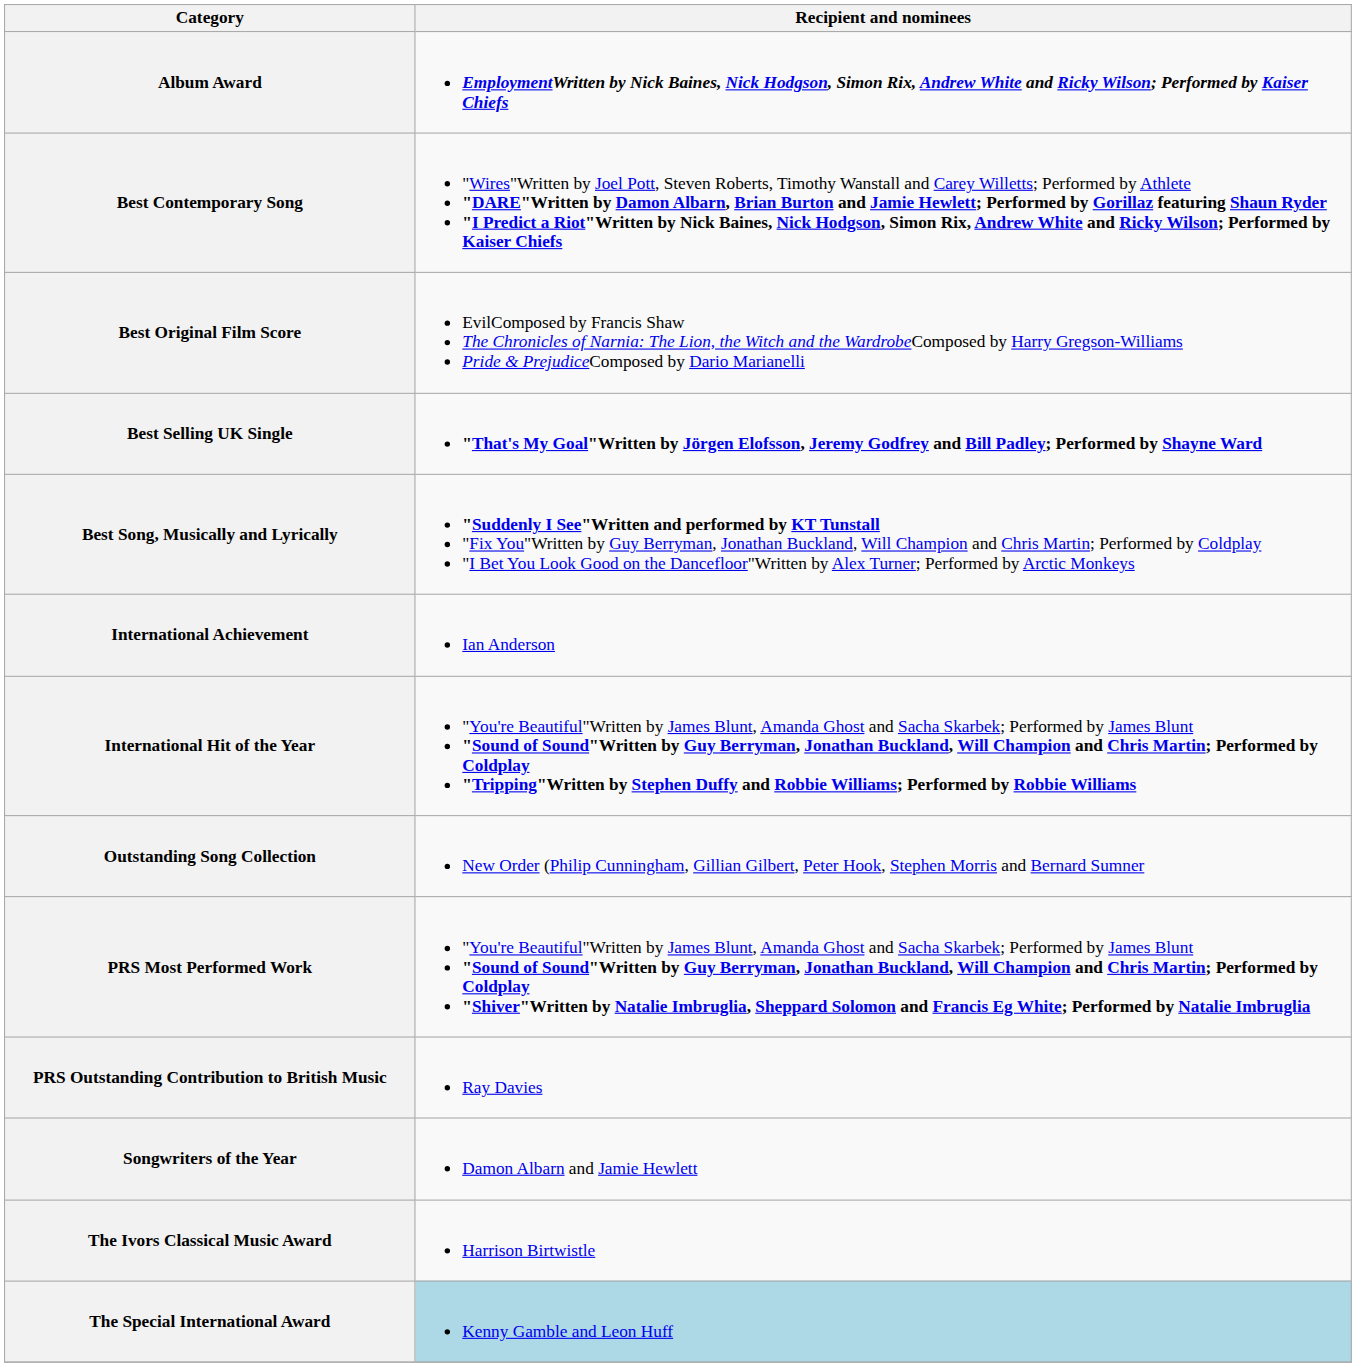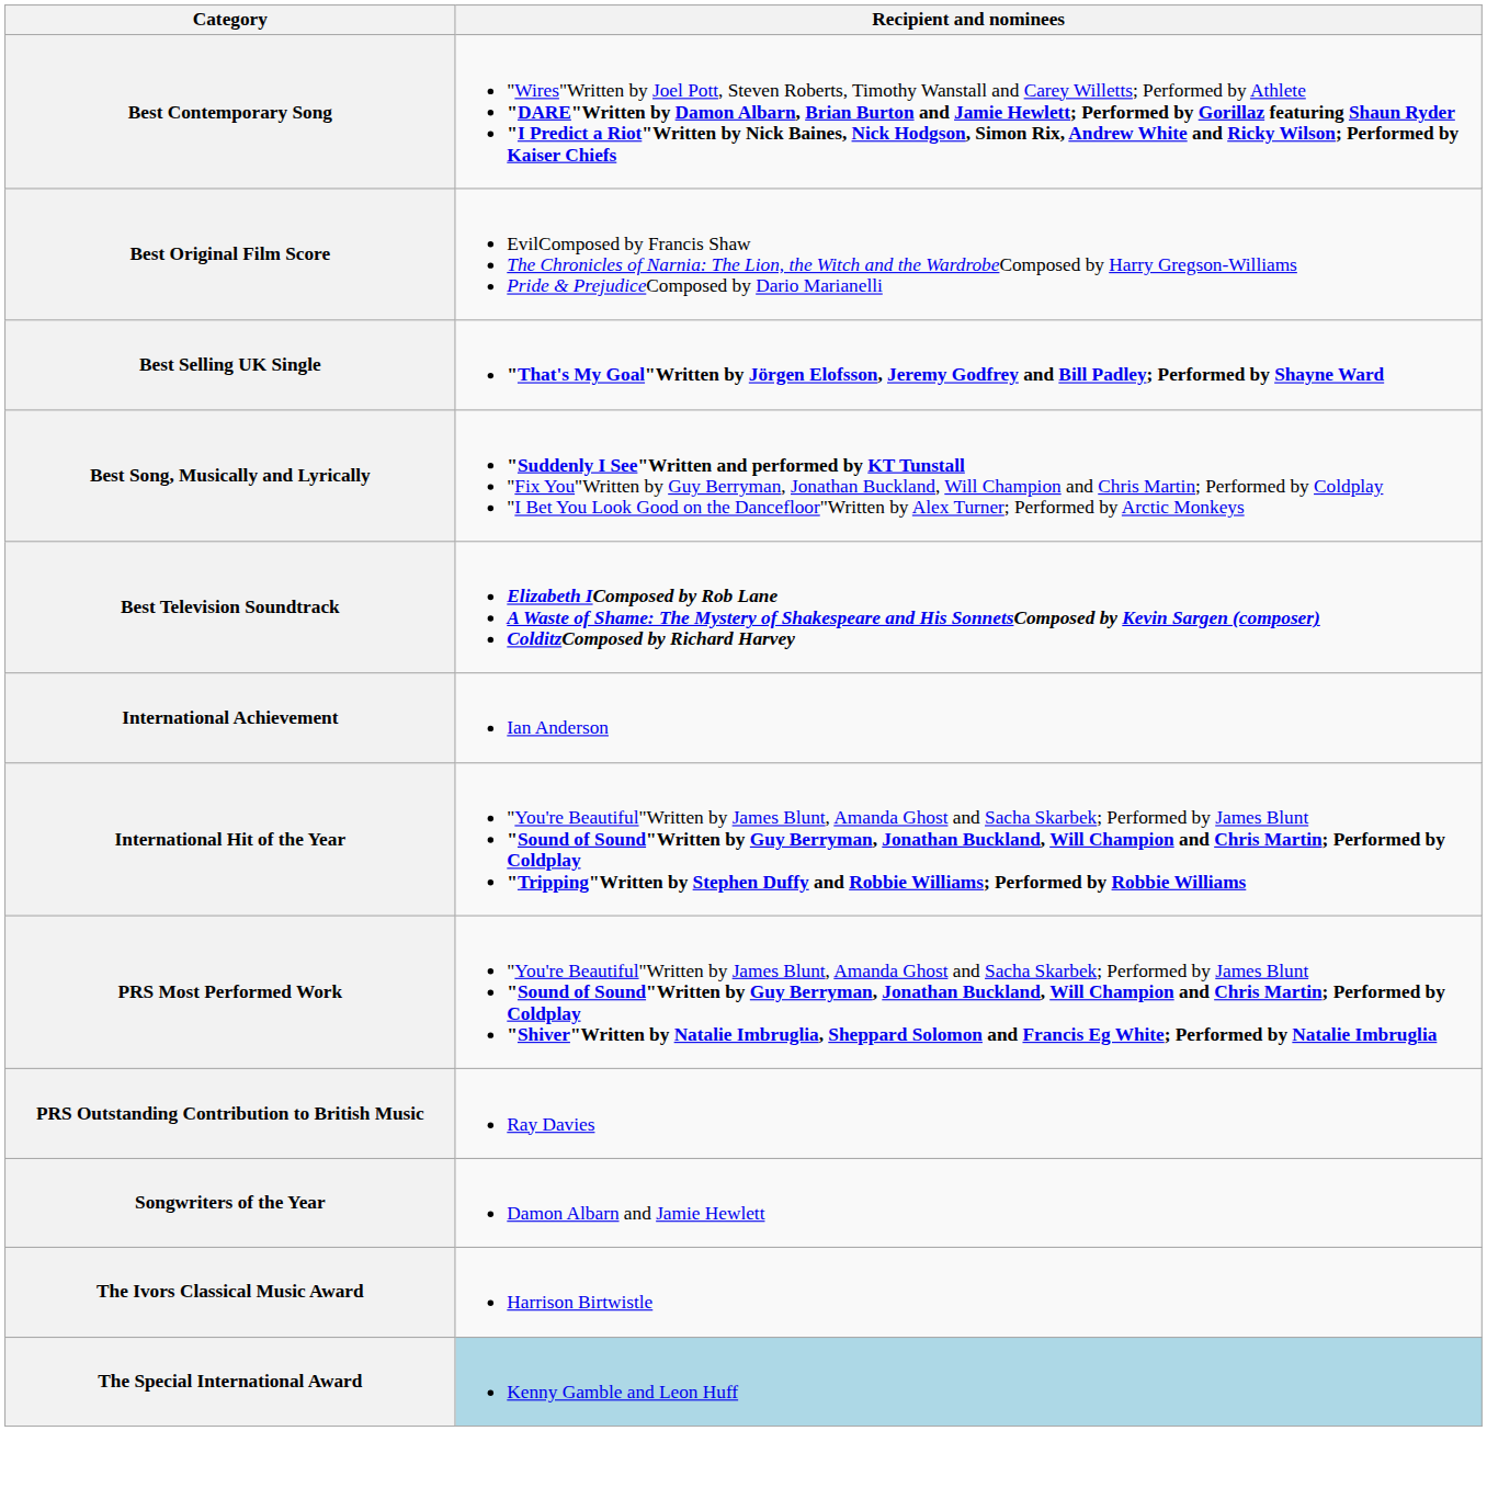 <table class="wikitable">
 <tr>
 <th width="25%">Category</th>
 <th width="57%">Recipient and nominees</th>
-</tr>
-<tr>
-<th scope="row">Album Award</th>
-<td><br><ul><li><strong><em><a href='#'>Employment</a><em>Written by Nick Baines, <a href='#'>Nick Hodgson</a>, Simon Rix, <a href='#'>Andrew White</a> and <a href='#'>Ricky Wilson</a>; Performed by <a href='#'>Kaiser Chiefs</a><strong></li></ul></td>
 </tr>
 <tr>
 <th scope="row">Best Contemporary Song</th>
 <td><br><ul><li></strong>"<a href='#'>Wires</a>"Written by <a href='#'>Joel Pott</a>, Steven Roberts, Timothy Wanstall and <a href='#'>Carey Willetts</a>; Performed by <a href='#'>Athlete</a><strong></li><li>"<a href='#'>DARE</a>"Written by <a href='#'>Damon Albarn</a>, <a href='#'>Brian Burton</a> and <a href='#'>Jamie Hewlett</a>; Performed by <a href='#'>Gorillaz</a> featuring <a href='#'>Shaun Ryder</a></li><li>"<a href='#'>I Predict a Riot</a>"Written by Nick Baines, <a href='#'>Nick Hodgson</a>, Simon Rix, <a href='#'>Andrew White</a> and <a href='#'>Ricky Wilson</a>; Performed by <a href='#'>Kaiser Chiefs</a></li></ul></td>
 </tr>
 <tr>
 <th scope="row">Best Original Film Score</th>
 <td><br><ul><li></em></strong>Evil</em>Composed by Francis Shaw</strong></li><li><em><a href='#'>The Chronicles of Narnia: The Lion, the Witch and the Wardrobe</a></em>Composed by <a href='#'>Harry Gregson-Williams</a></li><li><em><a href='#'>Pride & Prejudice</a></em>Composed by <a href='#'>Dario Marianelli</a></li></ul></td>
 </tr>
 <tr>
 <th scope="row">Best Selling UK Single</th>
 <td><br><ul><li><strong>"<a href='#'>That's My Goal</a>"Written by <a href='#'>Jörgen Elofsson</a>, <a href='#'>Jeremy Godfrey</a> and <a href='#'>Bill Padley</a>; Performed by <a href='#'>Shayne Ward</a></strong></li></ul></td>
 </tr>
 <tr>
 <th scope="row">Best Song, Musically and Lyrically</th>
 <td><br><ul><li><strong>"<a href='#'>Suddenly I See</a>"Written and performed by <a href='#'>KT Tunstall</a></strong></li><li>"<a href='#'>Fix You</a>"Written by <a href='#'>Guy Berryman</a>, <a href='#'>Jonathan Buckland</a>, <a href='#'>Will Champion</a> and <a href='#'>Chris Martin</a>; Performed by <a href='#'>Coldplay</a></li><li>"<a href='#'>I Bet You Look Good on the Dancefloor</a>"Written by <a href='#'>Alex Turner</a>; Performed by <a href='#'>Arctic Monkeys</a></li></ul></td>
 </tr>
 <tr>
+<th scope="row">Best Television Soundtrack</th>
+<td><br><ul><li><strong><em><a href='#'>Elizabeth I</a><em>Composed by Rob Lane<strong></li><li></em><a href='#'>A Waste of Shame: The Mystery of Shakespeare and His Sonnets</a><em>Composed by <a href='#'>Kevin Sargen (composer)</a></li><li></em><a href='#'>Colditz</a><em>Composed by Richard Harvey</li></ul></td>
+</tr>
+<tr>
 <th scope="row">International Achievement</th>
 <td><br><ul><li></strong><a href='#'>Ian Anderson</a><strong></li></ul></td>
 </tr>
 <tr>
 <th scope="row">International Hit of the Year</th>
 <td><br><ul><li></strong>"<a href='#'>You're Beautiful</a>"Written by <a href='#'>James Blunt</a>, <a href='#'>Amanda Ghost</a> and <a href='#'>Sacha Skarbek</a>; Performed by <a href='#'>James Blunt</a><strong></li><li>"<a href='#'>Sound of Sound</a>"Written by <a href='#'>Guy Berryman</a>, <a href='#'>Jonathan Buckland</a>, <a href='#'>Will Champion</a> and <a href='#'>Chris Martin</a>; Performed by <a href='#'>Coldplay</a></li><li>"<a href='#'>Tripping</a>"Written by <a href='#'>Stephen Duffy</a> and <a href='#'>Robbie Williams</a>; Performed by <a href='#'>Robbie Williams</a></li></ul></td>
-</tr>
-<tr>
-<th scope="row">Outstanding Song Collection</th>
-<td><br><ul><li></strong><a href='#'>New Order</a> (<a href='#'>Philip Cunningham</a>, <a href='#'>Gillian Gilbert</a>, <a href='#'>Peter Hook</a>, <a href='#'>Stephen Morris</a> and <a href='#'>Bernard Sumner</a><strong></li></ul></td>
 </tr>
 <tr>
 <th scope="row">PRS Most Performed Work</th>
 <td><br><ul><li></strong>"<a href='#'>You're Beautiful</a>"Written by <a href='#'>James Blunt</a>, <a href='#'>Amanda Ghost</a> and <a href='#'>Sacha Skarbek</a>; Performed by <a href='#'>James Blunt</a><strong></li><li>"<a href='#'>Sound of Sound</a>"Written by <a href='#'>Guy Berryman</a>, <a href='#'>Jonathan Buckland</a>, <a href='#'>Will Champion</a> and <a href='#'>Chris Martin</a>; Performed by <a href='#'>Coldplay</a></li><li>"<a href='#'>Shiver</a>"Written by <a href='#'>Natalie Imbruglia</a>, <a href='#'>Sheppard Solomon</a> and <a href='#'>Francis Eg White</a>; Performed by <a href='#'>Natalie Imbruglia</a></li></ul></td>
 </tr>
 <tr>
 <th scope="row">PRS Outstanding Contribution to British Music</th>
 <td><br><ul><li></strong><a href='#'>Ray Davies</a><strong></li></ul></td>
 </tr>
 <tr>
 <th scope="row">Songwriters of the Year</th>
 <td><br><ul><li></strong><a href='#'>Damon Albarn</a> and <a href='#'>Jamie Hewlett</a><strong></li></ul></td>
 </tr>
 <tr>
 <th scope="row">The Ivors Classical Music Award</th>
 <td><br><ul><li></strong><a href='#'>Harrison Birtwistle</a><strong></li></ul></td>
 </tr>
 <tr>
 <th scope="row">The Special International Award</th>
 <td style="background: lightblue;"><br><ul><li></strong><a href='#'>Kenny Gamble and Leon Huff</a><strong></li></ul></td>
 </tr>
 <tr>
 </tr>
 </table>
